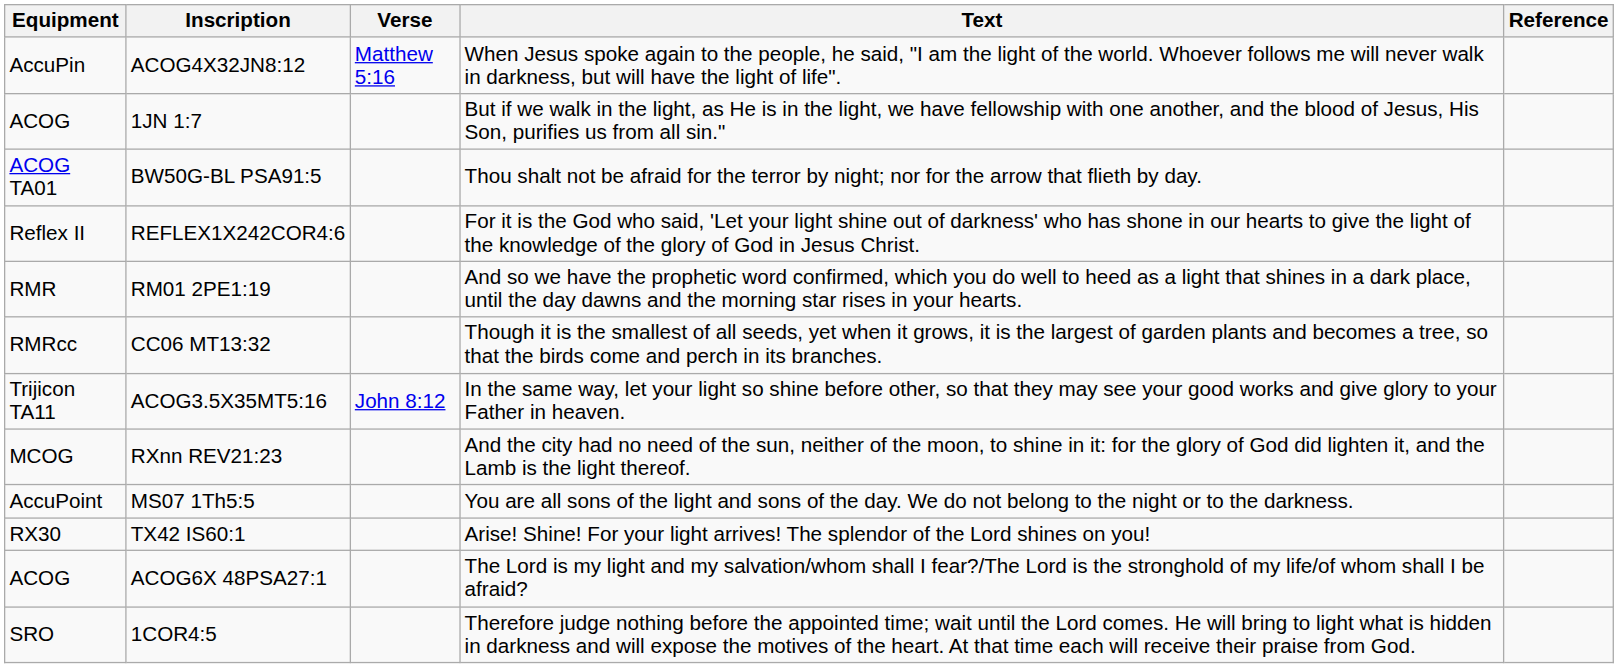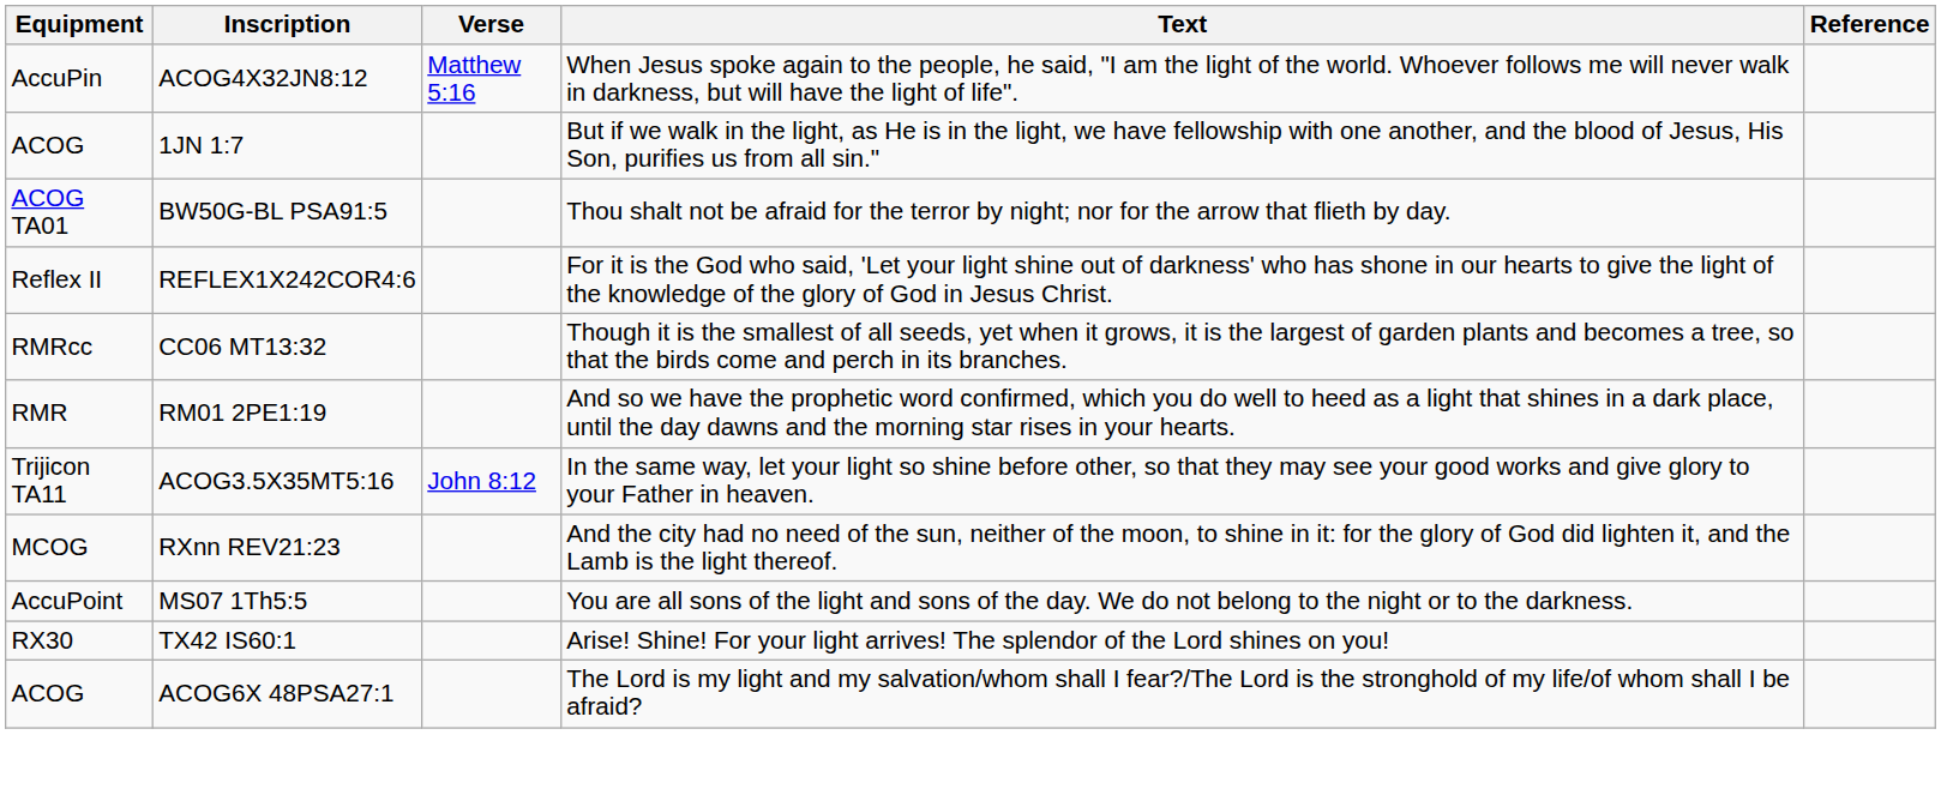 <table class="wikitable">
 <tr>
 <th>Equipment</th>
 <th>Inscription</th>
 <th>Verse</th>
 <th>Text</th>
 <th>Reference</th>
 </tr>
 <tr>
 <td>AccuPin</td>
 <td>ACOG4X32JN8:12</td>
 <td><a href='#'>Matthew 5:16</a></td>
 <td>When Jesus spoke again to the people, he said, "I am the light of the world. Whoever follows me will never walk in darkness, but will have the light of life".</td>
 <td></td>
 </tr>
 <tr>
 <td>ACOG</td>
 <td>1JN 1:7</td>
 <td></td>
 <td>But if we walk in the light, as He is in the light, we have fellowship with one another, and the blood of Jesus, His Son, purifies us from all sin."</td>
 <td></td>
 </tr>
 <tr>
 <td><a href='#'>ACOG</a> TA01</td>
 <td>BW50G-BL PSA91:5</td>
 <td></td>
 <td>Thou shalt not be afraid for the terror by night; nor for the arrow that flieth by day.</td>
 <td></td>
 </tr>
 <tr>
 <td>Reflex II</td>
 <td>REFLEX1X242COR4:6</td>
 <td></td>
 <td>For it is the God who said, 'Let your light shine out of darkness' who has shone in our hearts to give the light of the knowledge of the glory of God in Jesus Christ.</td>
 <td></td>
 </tr>
 <tr>
+<td>RMRcc</td>
+<td>CC06 MT13:32</td>
+<td></td>
+<td>Though it is the smallest of all seeds, yet when it grows, it is the largest of garden plants and becomes a tree, so that the birds come and perch in its branches.</td>
+<td></td>
+</tr>
+<tr>
 <td>RMR</td>
 <td>RM01 2PE1:19</td>
 <td></td>
 <td>And so we have the prophetic word confirmed, which you do well to heed as a light that shines in a dark place, until the day dawns and the morning star rises in your hearts.</td>
-<td></td>
-</tr>
-<tr>
-<td>RMRcc</td>
-<td>CC06 MT13:32</td>
-<td></td>
-<td>Though it is the smallest of all seeds, yet when it grows, it is the largest of garden plants and becomes a tree, so that the birds come and perch in its branches.</td>
 <td></td>
 </tr>
 <tr>
 <td>Trijicon TA11</td>
 <td>ACOG3.5X35MT5:16</td>
 <td><a href='#'>John 8:12</a></td>
 <td>In the same way, let your light so shine before other, so that they may see your good works and give glory to your Father in heaven.</td>
 <td></td>
 </tr>
 <tr>
 <td>MCOG</td>
 <td>RXnn REV21:23</td>
 <td></td>
 <td>And the city had no need of the sun, neither of the moon, to shine in it: for the glory of God did lighten it, and the Lamb is the light thereof.</td>
 <td></td>
 </tr>
 <tr>
 <td>AccuPoint</td>
 <td>MS07 1Th5:5</td>
 <td></td>
 <td>You are all sons of the light and sons of the day. We do not belong to the night or to the darkness.</td>
 <td></td>
 </tr>
 <tr>
 <td>RX30</td>
 <td>TX42 IS60:1</td>
 <td></td>
 <td>Arise! Shine! For your light arrives! The splendor of the Lord shines on you!</td>
 <td></td>
 </tr>
 <tr>
 <td>ACOG</td>
 <td>ACOG6X 48PSA27:1</td>
 <td></td>
 <td>The Lord is my light and my salvation/whom shall I fear?/The Lord is the stronghold of my life/of whom shall I be afraid?</td>
 <td></td>
 </tr>
-<tr>
-<td>SRO</td>
-<td>1COR4:5</td>
-<td></td>
-<td>Therefore judge nothing before the appointed time; wait until the Lord comes. He will bring to light what is hidden in darkness and will expose the motives of the heart. At that time each will receive their praise from God.</td>
-<td></td>
-</tr>
 </table>
